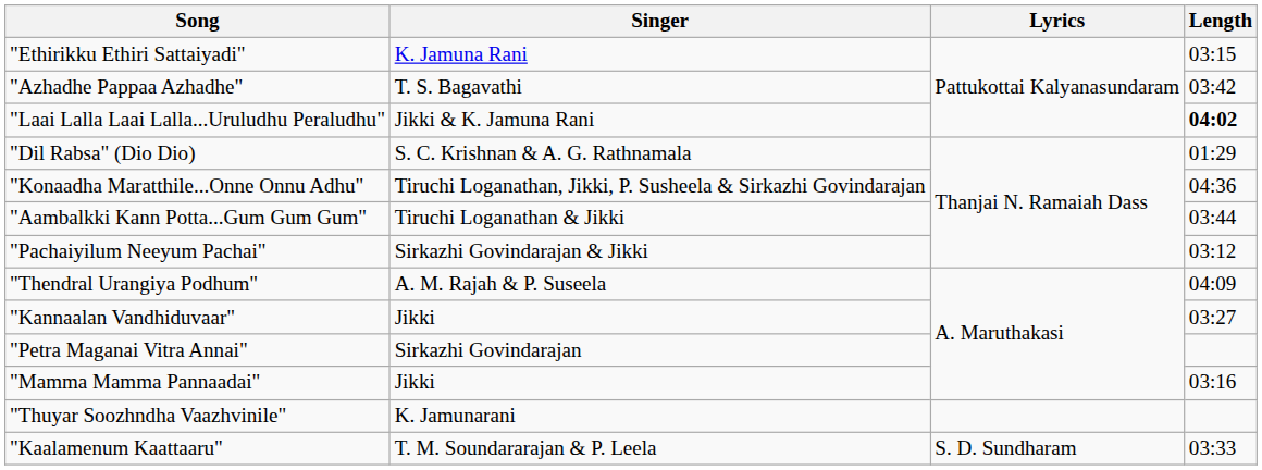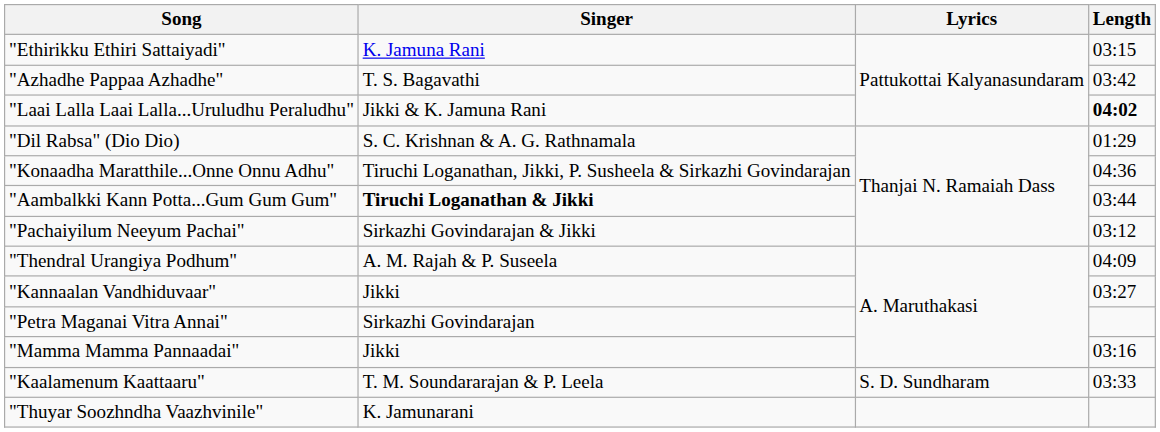 <table class="wikitable">
 <tr>
 <th>Song</th>
 <th>Singer</th>
 <th>Lyrics</th>
 <th>Length</th>
 </tr>
 <tr>
 <td>"Ethirikku Ethiri Sattaiyadi"</td>
 <td><a href='#'>K. Jamuna Rani</a></td>
 <td rowspan=3>Pattukottai Kalyanasundaram</td>
 <td>03:15</td>
 </tr>
 <tr>
 <td>"Azhadhe Pappaa Azhadhe"</td>
 <td>T. S. Bagavathi</td>
 <td>03:42</td>
 </tr>
 <tr>
 <td>"Laai Lalla Laai Lalla...Uruludhu Peraludhu"</td>
 <td>Jikki & K. Jamuna Rani</td>
 <td><strong>04:02</strong></td>
 </tr>
 <tr>
 <td>"Dil Rabsa" (Dio Dio)</td>
 <td>S. C. Krishnan & A. G. Rathnamala</td>
 <td rowspan=4>Thanjai N. Ramaiah Dass</td>
 <td>01:29</td>
 </tr>
 <tr>
 <td>"Konaadha Maratthile...Onne Onnu Adhu"</td>
 <td>Tiruchi Loganathan, Jikki, P. Susheela & Sirkazhi Govindarajan</td>
 <td>04:36</td>
 </tr>
 <tr>
 <td>"Aambalkki Kann Potta...Gum Gum Gum"</td>
-<td>Tiruchi Loganathan & Jikki</td>
+<td><strong>Tiruchi Loganathan & Jikki</strong></td>
 <td>03:44</td>
 </tr>
 <tr>
 <td>"Pachaiyilum Neeyum Pachai"</td>
 <td>Sirkazhi Govindarajan & Jikki</td>
 <td>03:12</td>
 </tr>
 <tr>
 <td>"Thendral Urangiya Podhum"</td>
 <td>A. M. Rajah & P. Suseela</td>
 <td rowspan=4>A. Maruthakasi</td>
 <td>04:09</td>
 </tr>
 <tr>
 <td>"Kannaalan Vandhiduvaar"</td>
 <td>Jikki</td>
 <td>03:27</td>
 </tr>
 <tr>
 <td>"Petra Maganai Vitra Annai"</td>
 <td>Sirkazhi Govindarajan</td>
 <td></td>
 </tr>
 <tr>
 <td>"Mamma Mamma Pannaadai"</td>
 <td>Jikki</td>
 <td>03:16</td>
 </tr>
 <tr>
+<td>"Kaalamenum Kaattaaru"</td>
+<td>T. M. Soundararajan & P. Leela</td>
+<td>S. D. Sundharam</td>
+<td>03:33</td>
+</tr>
+<tr>
 <td>"Thuyar Soozhndha Vaazhvinile"</td>
 <td>K. Jamunarani</td>
 <td></td>
 <td></td>
 </tr>
-<tr>
-<td>"Kaalamenum Kaattaaru"</td>
-<td>T. M. Soundararajan & P. Leela</td>
-<td>S. D. Sundharam</td>
-<td>03:33</td>
-</tr>
 </table>
